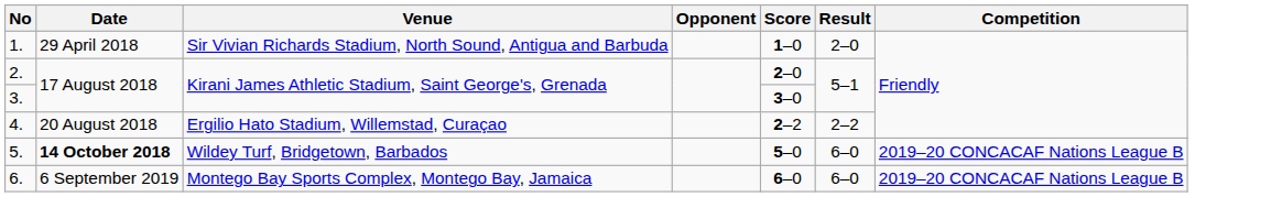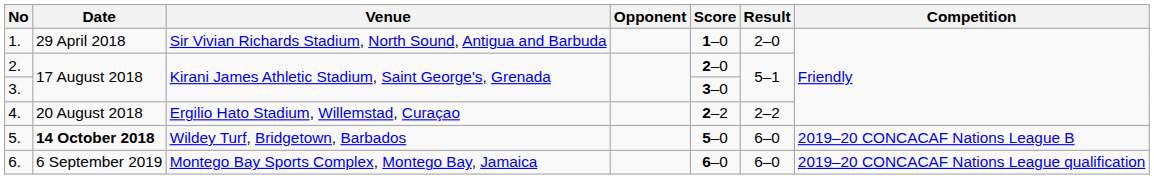 <table class="wikitable" style="font-size:85%;">
 <tr>
 <th>No</th>
 <th>Date</th>
 <th>Venue</th>
 <th>Opponent</th>
 <th>Score</th>
 <th>Result</th>
 <th>Competition</th>
 </tr>
 <tr>
 <td>1.</td>
 <td>29 April 2018</td>
 <td><a href='#'>Sir Vivian Richards Stadium</a>, <a href='#'>North Sound</a>, <a href='#'>Antigua and Barbuda</a></td>
 <td></td>
 <td align=center><strong>1</strong>–0</td>
 <td align=center>2–0</td>
 <td rowspan="4"><a href='#'>Friendly</a></td>
 </tr>
 <tr>
 <td>2.</td>
 <td rowspan="2">17 August 2018</td>
 <td rowspan="2"><a href='#'>Kirani James Athletic Stadium</a>, <a href='#'>Saint George's</a>, <a href='#'>Grenada</a></td>
 <td rowspan="2"></td>
 <td align=center><strong>2</strong>–0</td>
 <td align=center rowspan="2">5–1</td>
 </tr>
 <tr>
 <td>3.</td>
 <td align=center><strong>3</strong>–0</td>
 </tr>
 <tr>
 <td>4.</td>
 <td>20 August 2018</td>
 <td><a href='#'>Ergilio Hato Stadium</a>, <a href='#'>Willemstad</a>, <a href='#'>Curaçao</a></td>
 <td></td>
 <td align=center><strong>2</strong>–2</td>
 <td align=center>2–2</td>
 </tr>
 <tr>
 <td>5.</td>
 <td><strong>14 October 2018</strong></td>
 <td><a href='#'>Wildey Turf</a>, <a href='#'>Bridgetown</a>, <a href='#'>Barbados</a></td>
 <td></td>
 <td align=center><strong>5</strong>–0</td>
 <td align=center>6–0</td>
 <td><a href='#'>2019–20 CONCACAF Nations League B</a></td>
 </tr>
 <tr>
 <td>6.</td>
 <td>6 September 2019</td>
 <td><a href='#'>Montego Bay Sports Complex</a>, <a href='#'>Montego Bay</a>, <a href='#'>Jamaica</a></td>
 <td></td>
 <td align=center><strong>6</strong>–0</td>
 <td align=center>6–0</td>
-<td><a href='#'>2019–20 CONCACAF Nations League B</a></td>
+<td><a href='#'>2019–20 CONCACAF Nations League qualification</a></td>
 </tr>
 </table>
